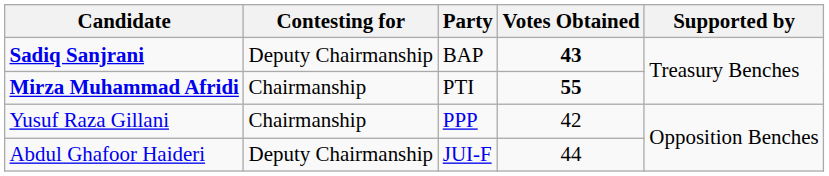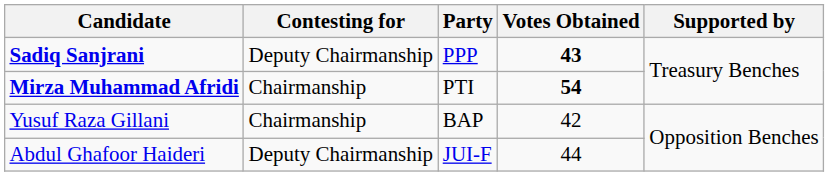 <table class="wikitable">
 <tr>
 <th>Candidate</th>
 <th>Contesting for</th>
 <th>Party</th>
 <th>Votes Obtained</th>
 <th>Supported by</th>
 </tr>
 <tr>
 <td><strong><a href='#'>Sadiq Sanjrani</a></strong></td>
 <td>Deputy Chairmanship</td>
-<td>BAP</td>
+<td><a href='#'>PPP</a></td>
 <td style="text-align:center;"><strong>43</strong> </td>
 <td rowspan="2">Treasury Benches</td>
 </tr>
 <tr>
 <td><strong><a href='#'>Mirza Muhammad Afridi</a></strong></td>
 <td>Chairmanship</td>
 <td>PTI</td>
-<td style="text-align:center;"><strong>55</strong> </td>
+<td style="text-align:center;"><strong>54</strong> </td>
 </tr>
 <tr>
 <td><a href='#'>Yusuf Raza Gillani</a></td>
 <td>Chairmanship</td>
-<td><a href='#'>PPP</a></td>
+<td>BAP</td>
 <td style="text-align:center;">42 </td>
 <td rowspan="2">Opposition Benches</td>
 </tr>
 <tr>
 <td><a href='#'>Abdul Ghafoor Haideri</a></td>
 <td>Deputy Chairmanship</td>
 <td><a href='#'>JUI-F</a></td>
 <td style="text-align:center;">44 </td>
 </tr>
 </table>
